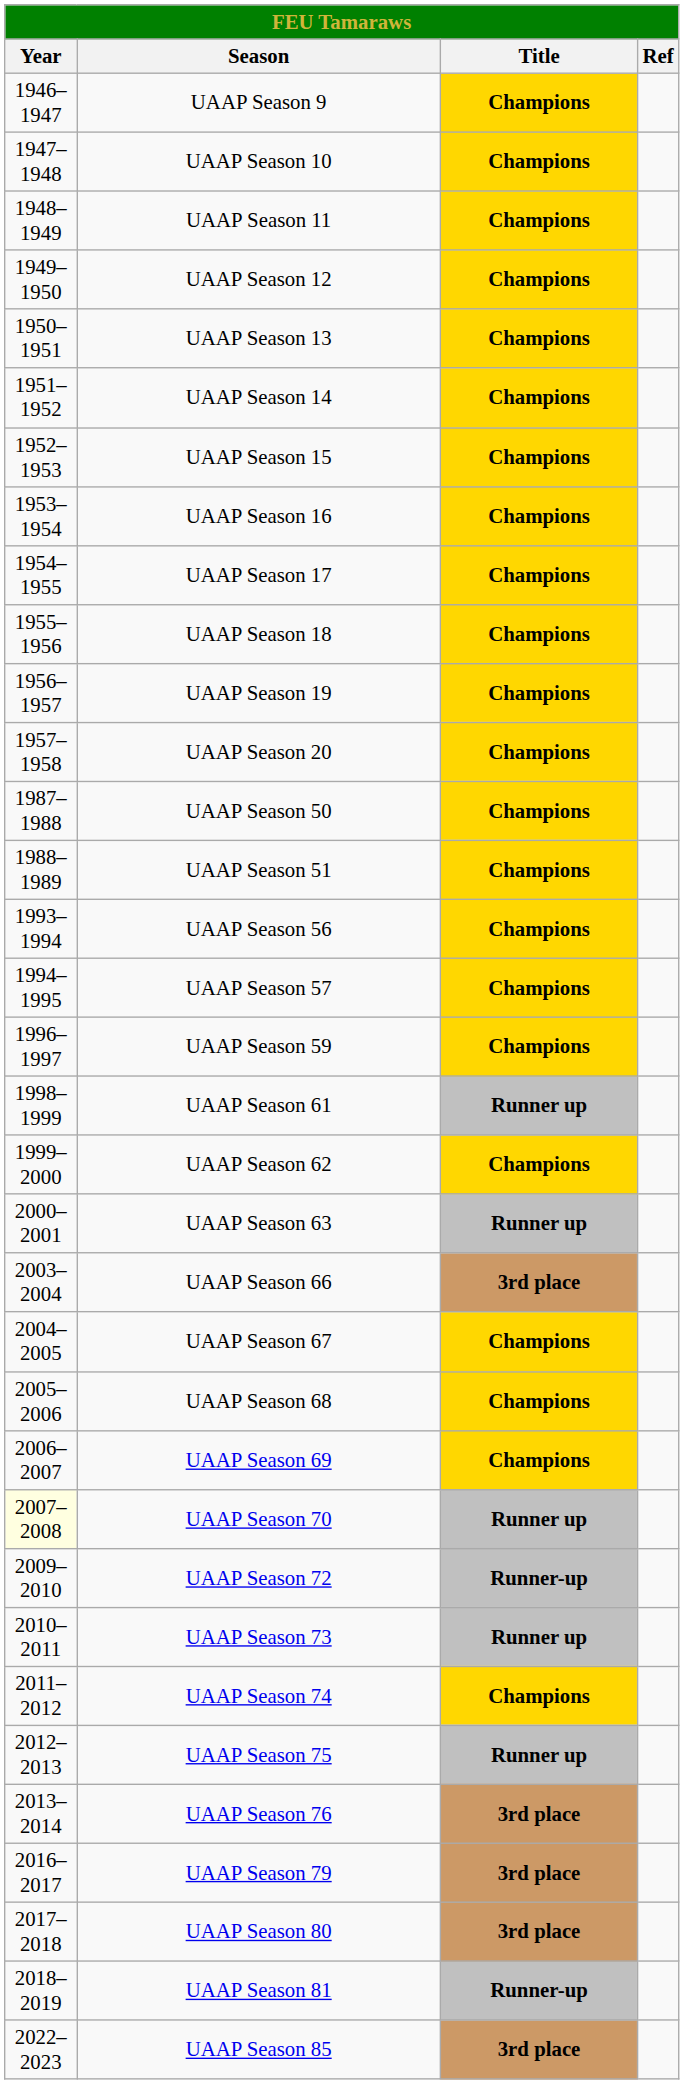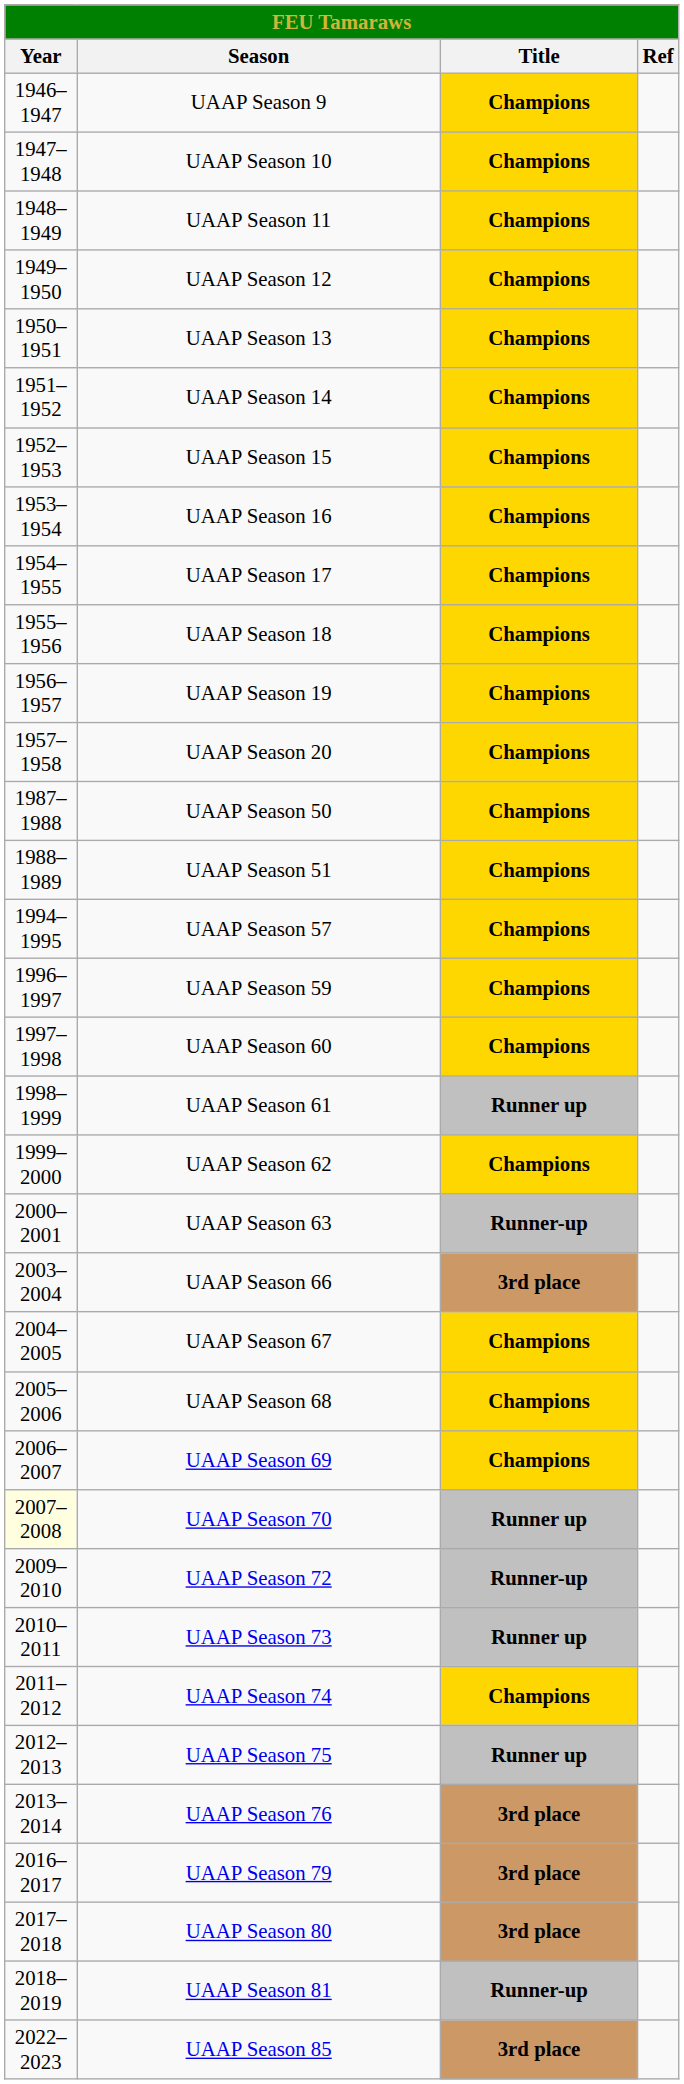 <table class="wikitable sortable" style="font-size:95%; text-align:left;">
 <tr>
 <th colspan="4" style= "background: green; color: #CFB53B; text-align: center"><strong>FEU Tamaraws</strong></th>
 </tr>
 <tr style="background:#FFFFFF;">
 <th style= "align=center; width:3em;">Year</th>
 <th style= "align=center;width:17em;">Season</th>
 <th style= "align=center; width:9em;">Title</th>
 <th style= "align=center; width:1em;">Ref</th>
 </tr>
 <tr align=center>
 <td>1946–1947</td>
 <td>UAAP Season 9</td>
 <td style="background:gold;"><strong>Champions</strong></td>
 <td></td>
 </tr>
 <tr align=center>
 <td>1947–1948</td>
 <td>UAAP Season 10</td>
 <td style="background:gold;"><strong>Champions</strong></td>
 <td></td>
 </tr>
 <tr align=center>
 <td>1948–1949</td>
 <td>UAAP Season 11</td>
 <td style="background:gold;"><strong>Champions</strong></td>
 <td></td>
 </tr>
 <tr align=center>
 <td>1949–1950</td>
 <td>UAAP Season 12</td>
 <td style="background:gold;"><strong>Champions</strong></td>
 <td></td>
 </tr>
 <tr align=center>
 <td>1950–1951</td>
 <td>UAAP Season 13</td>
 <td style="background:gold;"><strong>Champions</strong></td>
 <td></td>
 </tr>
 <tr align=center>
 <td>1951–1952</td>
 <td>UAAP Season 14</td>
 <td style="background:gold;"><strong>Champions</strong></td>
 <td></td>
 </tr>
 <tr align=center>
 <td>1952–1953</td>
 <td>UAAP Season 15</td>
 <td style="background:gold;"><strong>Champions</strong></td>
 <td></td>
 </tr>
 <tr align=center>
 <td>1953–1954</td>
 <td>UAAP Season 16</td>
 <td style="background:gold;"><strong>Champions</strong></td>
 <td></td>
 </tr>
 <tr align=center>
 <td>1954–1955</td>
 <td>UAAP Season 17</td>
 <td style="background:gold;"><strong>Champions</strong></td>
 <td></td>
 </tr>
 <tr align=center>
 <td>1955–1956</td>
 <td>UAAP Season 18</td>
 <td style="background:gold;"><strong>Champions</strong></td>
 <td></td>
 </tr>
 <tr align=center>
 <td>1956–1957</td>
 <td>UAAP Season 19</td>
 <td style="background:gold;"><strong>Champions</strong></td>
 <td></td>
 </tr>
 <tr align=center>
 <td>1957–1958</td>
 <td>UAAP Season 20</td>
 <td style="background:gold;"><strong>Champions</strong></td>
 <td></td>
 </tr>
 <tr align=center>
 <td>1987–1988</td>
 <td>UAAP Season 50</td>
 <td style="background:gold;"><strong>Champions</strong></td>
 <td></td>
 </tr>
 <tr align=center>
 <td>1988–1989</td>
 <td>UAAP Season 51</td>
 <td style="background:gold;"><strong>Champions</strong></td>
 <td></td>
 </tr>
 <tr align=center>
-<td>1993–1994</td>
-<td>UAAP Season 56</td>
-<td style="background:gold;"><strong>Champions</strong></td>
-<td></td>
-</tr>
-<tr align=center>
 <td>1994–1995</td>
 <td>UAAP Season 57</td>
 <td style="background:gold;"><strong>Champions</strong></td>
 <td></td>
 </tr>
 <tr align=center>
 <td>1996–1997</td>
 <td>UAAP Season 59</td>
+<td style="background:gold;"><strong>Champions</strong></td>
+<td></td>
+</tr>
+<tr align=center>
+<td>1997–1998</td>
+<td>UAAP Season 60</td>
 <td style="background:gold;"><strong>Champions</strong></td>
 <td></td>
 </tr>
 <tr align=center>
 <td>1998–1999</td>
 <td>UAAP Season 61</td>
 <td style="background:silver;"><strong>Runner up</strong></td>
 <td></td>
 </tr>
 <tr align=center>
 <td>1999–2000</td>
 <td>UAAP Season 62</td>
 <td style="background:gold;"><strong>Champions</strong></td>
 <td></td>
 </tr>
 <tr align=center>
 <td>2000–2001</td>
 <td>UAAP Season 63</td>
-<td style="background:silver;"><strong>Runner up</strong></td>
+<td style="background:silver;"><strong>Runner-up</strong></td>
 <td></td>
 </tr>
 <tr align=center>
 <td>2003–2004</td>
 <td>UAAP Season 66</td>
 <td style="background: #c96;"><strong>3rd place</strong></td>
 <td></td>
 </tr>
 <tr align=center>
 <td>2004–2005</td>
 <td>UAAP Season 67</td>
 <td style="background:gold;"><strong>Champions</strong></td>
 <td></td>
 </tr>
 <tr align=center>
 <td>2005–2006</td>
 <td>UAAP Season 68</td>
 <td style="background:gold;"><strong>Champions</strong></td>
 <td></td>
 </tr>
 <tr align=center>
 <td>2006–2007</td>
 <td><a href='#'>UAAP Season 69</a></td>
 <td style="background:gold;"><strong>Champions</strong></td>
 <td></td>
 </tr>
 <tr align=center>
 <td style="background: lightyellow;">2007–2008</td>
 <td><a href='#'>UAAP Season 70</a></td>
 <td style="background:silver;"><strong>Runner up</strong></td>
 <td></td>
 </tr>
 <tr align=center>
 <td>2009–2010</td>
 <td><a href='#'>UAAP Season 72</a></td>
 <td style="background:silver;"><strong>Runner-up</strong></td>
 <td></td>
 </tr>
 <tr align=center>
 <td>2010–2011</td>
 <td><a href='#'>UAAP Season 73</a></td>
 <td style="background:silver;"><strong>Runner up</strong></td>
 <td></td>
 </tr>
 <tr align=center>
 <td>2011–2012</td>
 <td><a href='#'>UAAP Season 74</a></td>
 <td style="background:gold;"><strong>Champions</strong></td>
 <td></td>
 </tr>
 <tr align=center>
 <td>2012–2013</td>
 <td><a href='#'>UAAP Season 75</a></td>
 <td style="background:silver;"><strong>Runner up</strong></td>
 <td></td>
 </tr>
 <tr align=center>
 <td>2013–2014</td>
 <td><a href='#'>UAAP Season 76</a></td>
 <td style="background: #c96;"><strong>3rd place</strong></td>
 <td></td>
 </tr>
 <tr align=center>
 <td>2016–2017</td>
 <td><a href='#'>UAAP Season 79</a></td>
 <td style="background: #c96;"><strong>3rd place</strong></td>
 <td></td>
 </tr>
 <tr align=center>
 <td>2017–2018</td>
 <td><a href='#'>UAAP Season 80</a></td>
 <td style="background: #c96;"><strong>3rd place</strong></td>
 <td></td>
 </tr>
 <tr align=center>
 <td>2018–2019</td>
 <td><a href='#'>UAAP Season 81</a></td>
 <td style="background:silver;"><strong>Runner-up</strong></td>
 <td></td>
 </tr>
 <tr align=center>
 <td>2022–2023</td>
 <td><a href='#'>UAAP Season 85</a></td>
 <td style="background: #c96;"><strong>3rd place</strong></td>
 <td></td>
 </tr>
 </table>
